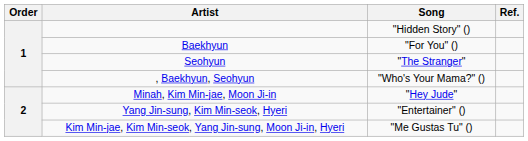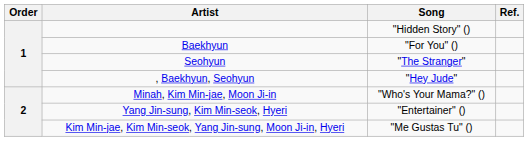 <table class="wikitable" style="text-align:center; width:800px;">
 <tr>
 <th>Order</th>
 <th>Artist</th>
 <th>Song</th>
 <th>Ref.</th>
 </tr>
 <tr>
 <th rowspan=4>1</th>
 <td></td>
 <td>"Hidden Story" () </td>
 <td></td>
 </tr>
 <tr>
 <td><a href='#'>Baekhyun</a></td>
 <td>"For You" () </td>
 <td></td>
 </tr>
 <tr>
 <td><a href='#'>Seohyun</a></td>
 <td>"<a href='#'>The Stranger</a>" </td>
 <td></td>
 </tr>
 <tr>
 <td>, <a href='#'>Baekhyun</a>, <a href='#'>Seohyun</a></td>
-<td>"Who's Your Mama?" ()</td>
+<td>"<a href='#'>Hey Jude</a>" </td>
 <td></td>
 </tr>
 <tr>
 <th rowspan=3>2</th>
 <td><a href='#'>Minah</a>, <a href='#'>Kim Min-jae</a>, <a href='#'>Moon Ji-in</a></td>
-<td>"<a href='#'>Hey Jude</a>" </td>
+<td>"Who's Your Mama?" ()</td>
 <td></td>
 </tr>
 <tr>
 <td><a href='#'>Yang Jin-sung</a>, <a href='#'>Kim Min-seok</a>, <a href='#'>Hyeri</a></td>
 <td>"Entertainer" ()</td>
 <td></td>
 </tr>
 <tr>
 <td><a href='#'>Kim Min-jae</a>, <a href='#'>Kim Min-seok</a>, <a href='#'>Yang Jin-sung</a>, <a href='#'>Moon Ji-in</a>, <a href='#'>Hyeri</a></td>
 <td>"Me Gustas Tu" ()</td>
 <td></td>
 </tr>
 </table>
